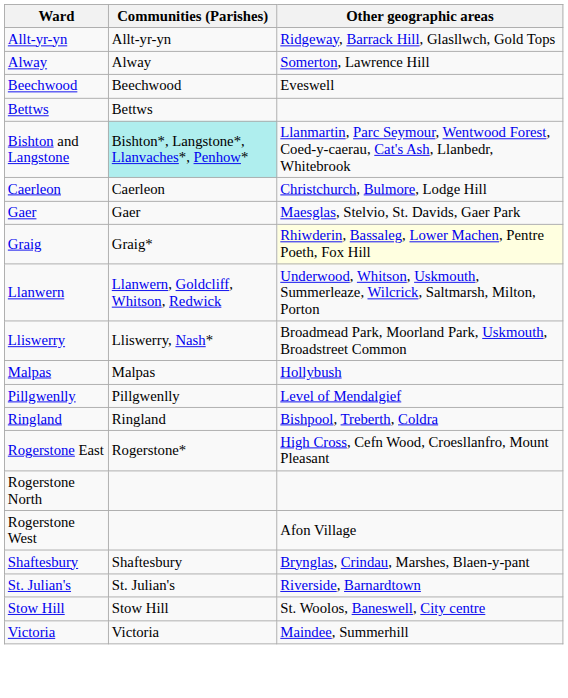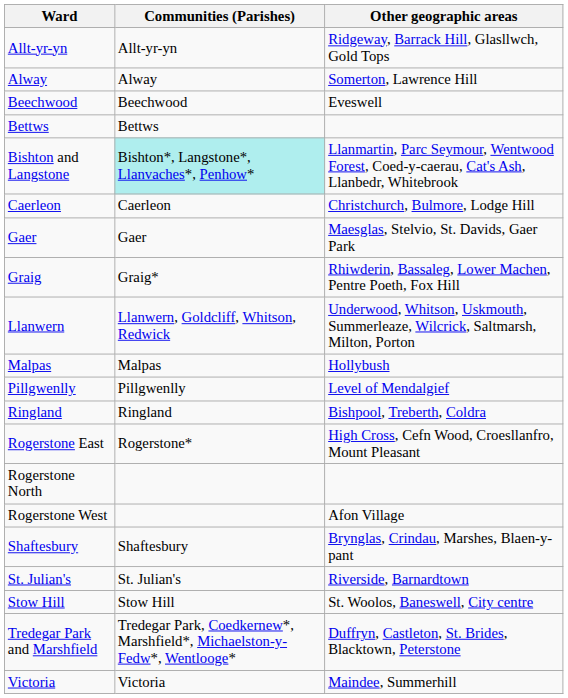 <table class="wikitable sortable">
 <tr>
 <th>Ward</th>
 <th>Communities (Parishes)</th>
 <th>Other geographic areas</th>
 </tr>
 <tr>
 <td><a href='#'>Allt-yr-yn</a></td>
 <td>Allt-yr-yn</td>
 <td><a href='#'>Ridgeway</a>, <a href='#'>Barrack Hill</a>, Glasllwch, Gold Tops</td>
 </tr>
 <tr>
 <td><a href='#'>Alway</a></td>
 <td>Alway</td>
 <td><a href='#'>Somerton</a>, Lawrence Hill</td>
 </tr>
 <tr>
 <td><a href='#'>Beechwood</a></td>
 <td>Beechwood</td>
 <td>Eveswell</td>
 </tr>
 <tr>
 <td><a href='#'>Bettws</a></td>
 <td>Bettws</td>
 <td></td>
 </tr>
 <tr>
 <td><a href='#'>Bishton</a> and <a href='#'>Langstone</a></td>
 <td style="background: paleturquoise;">Bishton*, Langstone*, <a href='#'>Llanvaches</a>*, <a href='#'>Penhow</a>*</td>
 <td><a href='#'>Llanmartin</a>, <a href='#'>Parc Seymour</a>, <a href='#'>Wentwood Forest</a>, Coed-y-caerau, <a href='#'>Cat's Ash</a>, Llanbedr, Whitebrook</td>
 </tr>
 <tr>
 <td><a href='#'>Caerleon</a></td>
 <td>Caerleon</td>
 <td><a href='#'>Christchurch</a>, <a href='#'>Bulmore</a>, Lodge Hill</td>
 </tr>
 <tr>
 <td><a href='#'>Gaer</a></td>
 <td>Gaer</td>
 <td><a href='#'>Maesglas</a>, Stelvio, St. Davids, Gaer Park</td>
 </tr>
 <tr>
 <td><a href='#'>Graig</a></td>
 <td>Graig*</td>
-<td style="background: lightyellow;"><a href='#'>Rhiwderin</a>, <a href='#'>Bassaleg</a>, <a href='#'>Lower Machen</a>, Pentre Poeth, Fox Hill</td>
+<td><a href='#'>Rhiwderin</a>, <a href='#'>Bassaleg</a>, <a href='#'>Lower Machen</a>, Pentre Poeth, Fox Hill</td>
 </tr>
 <tr>
 <td><a href='#'>Llanwern</a></td>
 <td><a href='#'>Llanwern</a>, <a href='#'>Goldcliff</a>, <a href='#'>Whitson</a>, <a href='#'>Redwick</a></td>
 <td><a href='#'>Underwood</a>, <a href='#'>Whitson</a>, <a href='#'>Uskmouth</a>, Summerleaze, <a href='#'>Wilcrick</a>, Saltmarsh, Milton, Porton</td>
-</tr>
-<tr>
-<td><a href='#'>Lliswerry</a></td>
-<td>Lliswerry, <a href='#'>Nash</a>*</td>
-<td>Broadmead Park, Moorland Park, <a href='#'>Uskmouth</a>, Broadstreet Common</td>
 </tr>
 <tr>
 <td><a href='#'>Malpas</a></td>
 <td>Malpas</td>
 <td><a href='#'>Hollybush</a></td>
 </tr>
 <tr>
 <td><a href='#'>Pillgwenlly</a></td>
 <td>Pillgwenlly</td>
 <td><a href='#'>Level of Mendalgief</a></td>
 </tr>
 <tr>
 <td><a href='#'>Ringland</a></td>
 <td>Ringland</td>
 <td><a href='#'>Bishpool</a>, <a href='#'>Treberth</a>, <a href='#'>Coldra</a></td>
 </tr>
 <tr>
 <td><a href='#'>Rogerstone</a> East</td>
 <td>Rogerstone*</td>
 <td><a href='#'>High Cross</a>, Cefn Wood, Croesllanfro, Mount Pleasant</td>
 </tr>
 <tr>
 <td>Rogerstone North</td>
 <td></td>
 <td></td>
 </tr>
 <tr>
 <td>Rogerstone West</td>
 <td></td>
 <td>Afon Village</td>
 </tr>
 <tr>
 <td><a href='#'>Shaftesbury</a></td>
 <td>Shaftesbury</td>
 <td><a href='#'>Brynglas</a>, <a href='#'>Crindau</a>, Marshes, Blaen-y-pant</td>
 </tr>
 <tr>
 <td><a href='#'>St. Julian's</a></td>
 <td>St. Julian's</td>
 <td><a href='#'>Riverside</a>, <a href='#'>Barnardtown</a></td>
 </tr>
 <tr>
 <td><a href='#'>Stow Hill</a></td>
 <td>Stow Hill</td>
 <td>St. Woolos, <a href='#'>Baneswell</a>, <a href='#'>City centre</a></td>
 </tr>
 <tr>
+<td><a href='#'>Tredegar Park</a> and <a href='#'>Marshfield</a></td>
+<td>Tredegar Park, <a href='#'>Coedkernew</a>*, Marshfield*, <a href='#'>Michaelston-y-Fedw</a>*, <a href='#'>Wentlooge</a>*</td>
+<td><a href='#'>Duffryn</a>, <a href='#'>Castleton</a>, <a href='#'>St. Brides</a>, Blacktown, <a href='#'>Peterstone</a></td>
+</tr>
+<tr>
 <td><a href='#'>Victoria</a></td>
 <td>Victoria</td>
 <td><a href='#'>Maindee</a>, Summerhill</td>
 </tr>
 </table>
